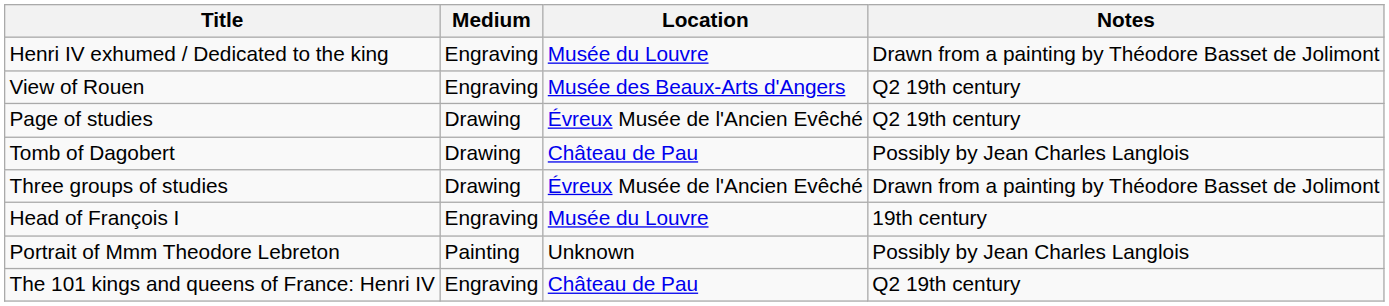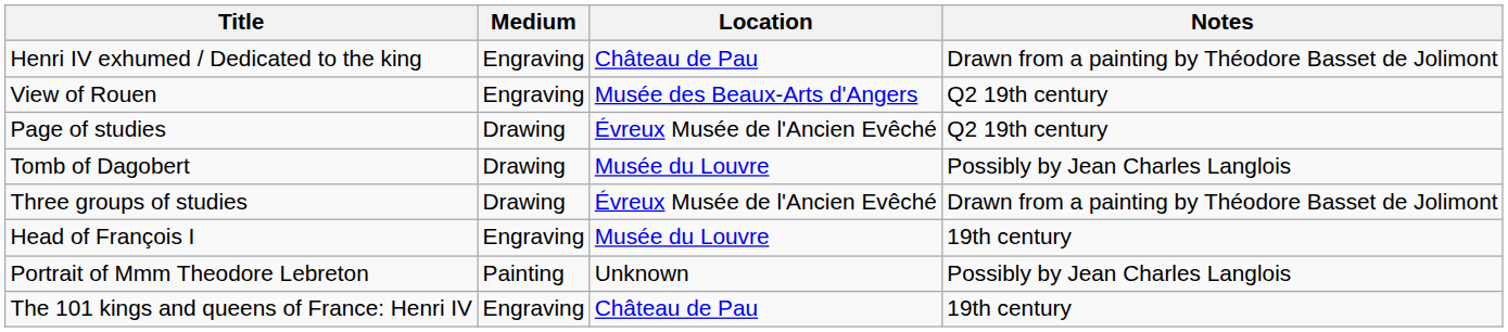 <table class=wikitable>
 <tr>
 <th>Title</th>
 <th>Medium</th>
 <th>Location</th>
 <th>Notes</th>
 </tr>
 <tr>
 <td>Henri IV exhumed / Dedicated to the king</td>
 <td>Engraving</td>
-<td><a href='#'>Musée du Louvre</a></td>
+<td><a href='#'>Château de Pau</a></td>
 <td>Drawn from a painting by Théodore Basset de Jolimont</td>
 </tr>
 <tr>
 <td>View of Rouen</td>
 <td>Engraving</td>
 <td><a href='#'>Musée des Beaux-Arts d'Angers</a></td>
 <td>Q2 19th century</td>
 </tr>
 <tr>
 <td>Page of studies</td>
 <td>Drawing</td>
 <td><a href='#'>Évreux</a> Musée de l'Ancien Evêché</td>
 <td>Q2 19th century</td>
 </tr>
 <tr>
 <td>Tomb of Dagobert</td>
 <td>Drawing</td>
-<td><a href='#'>Château de Pau</a></td>
+<td><a href='#'>Musée du Louvre</a></td>
 <td>Possibly by Jean Charles Langlois</td>
 </tr>
 <tr>
 <td>Three groups of studies</td>
 <td>Drawing</td>
 <td><a href='#'>Évreux</a> Musée de l'Ancien Evêché</td>
 <td>Drawn from a painting by Théodore Basset de Jolimont</td>
 </tr>
 <tr>
 <td>Head of François I</td>
 <td>Engraving</td>
 <td><a href='#'>Musée du Louvre</a></td>
 <td>19th century</td>
 </tr>
 <tr>
 <td>Portrait of Mmm Theodore Lebreton</td>
 <td>Painting</td>
 <td>Unknown</td>
 <td>Possibly by Jean Charles Langlois</td>
 </tr>
 <tr>
 <td>The 101 kings and queens of France: Henri IV</td>
 <td>Engraving</td>
 <td><a href='#'>Château de Pau</a></td>
-<td>Q2 19th century</td>
+<td>19th century</td>
 </tr>
 </table>
